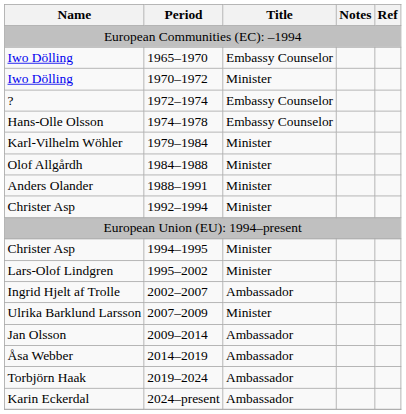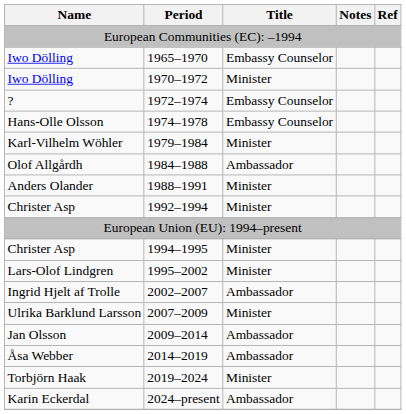 <table class="wikitable">
 <tr>
 <th>Name</th>
 <th>Period</th>
 <th>Title</th>
 <th>Notes</th>
 <th>Ref</th>
 </tr>
 <tr>
 <td colspan="5" style="background: silver; text-align: center;">European Communities (EC): –1994</td>
 </tr>
 <tr>
 <td><a href='#'>Iwo Dölling</a></td>
 <td>1965–1970</td>
 <td>Embassy Counselor</td>
 <td></td>
 <td></td>
 </tr>
 <tr>
 <td><a href='#'>Iwo Dölling</a></td>
 <td>1970–1972</td>
 <td>Minister</td>
 <td></td>
 <td></td>
 </tr>
 <tr>
 <td>?</td>
 <td>1972–1974</td>
 <td>Embassy Counselor</td>
 <td></td>
 <td></td>
 </tr>
 <tr>
 <td>Hans-Olle Olsson</td>
 <td>1974–1978</td>
 <td>Embassy Counselor</td>
 <td></td>
 <td></td>
 </tr>
 <tr>
 <td>Karl-Vilhelm Wöhler</td>
 <td>1979–1984</td>
 <td>Minister</td>
 <td></td>
 <td></td>
 </tr>
 <tr>
 <td>Olof Allgårdh</td>
 <td>1984–1988</td>
-<td>Minister</td>
+<td>Ambassador</td>
 <td></td>
 <td></td>
 </tr>
 <tr>
 <td>Anders Olander</td>
 <td>1988–1991</td>
 <td>Minister</td>
 <td></td>
 <td></td>
 </tr>
 <tr>
 <td>Christer Asp</td>
 <td>1992–1994</td>
 <td>Minister</td>
 <td></td>
 <td></td>
 </tr>
 <tr>
 <td colspan="8" style="background: silver; text-align: center;">European Union (EU): 1994–present</td>
 </tr>
 <tr>
 <td>Christer Asp</td>
 <td>1994–1995</td>
 <td>Minister</td>
 <td></td>
 <td></td>
 </tr>
 <tr>
 <td>Lars-Olof Lindgren</td>
 <td>1995–2002</td>
 <td>Minister</td>
 <td></td>
 <td></td>
 </tr>
 <tr>
 <td>Ingrid Hjelt af Trolle</td>
 <td>2002–2007</td>
 <td>Ambassador</td>
 <td></td>
 <td></td>
 </tr>
 <tr>
 <td>Ulrika Barklund Larsson</td>
 <td>2007–2009</td>
 <td>Minister</td>
 <td></td>
 <td></td>
 </tr>
 <tr>
 <td>Jan Olsson</td>
 <td>2009–2014</td>
 <td>Ambassador</td>
 <td></td>
 <td></td>
 </tr>
 <tr>
 <td>Åsa Webber</td>
 <td>2014–2019</td>
 <td>Ambassador</td>
 <td></td>
 <td></td>
 </tr>
 <tr>
 <td>Torbjörn Haak</td>
 <td>2019–2024</td>
-<td>Ambassador</td>
+<td>Minister</td>
 <td></td>
 <td></td>
 </tr>
 <tr>
 <td>Karin Eckerdal</td>
 <td>2024–present</td>
 <td>Ambassador</td>
 <td></td>
 <td></td>
 </tr>
 <tr>
 </tr>
 </table>
